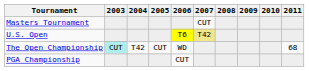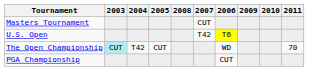 <table class="wikitable" style="font-size:95%;text-align:center;">
 <tr>
 <th>Tournament</th>
 <th>2003</th>
 <th>2004</th>
 <th>2005</th>
+<th>2008</th>
+<th>2007</th>
 <th>2006</th>
-<th>2007</th>
-<th>2008</th>
 <th>2009</th>
 <th>2010</th>
 <th>2011</th>
 </tr>
 <tr>
 <td align=left><a href='#'>Masters Tournament</a></td>
 <td style="background:#eeeeee;"></td>
 <td style="background:#eeeeee;"></td>
 <td style="background:#eeeeee;"></td>
 <td style="background:#eeeeee;"></td>
 <td>CUT</td>
 <td style="background:#eeeeee;"></td>
 <td style="background:#eeeeee;"></td>
 <td style="background:#eeeeee;"></td>
 <td style="background:#eeeeee;"></td>
 </tr>
 <tr>
 <td align=left><a href='#'>U.S. Open</a></td>
 <td style="background:#eeeeee;"></td>
 <td style="background:#eeeeee;"></td>
 <td style="background:#eeeeee;"></td>
+<td style="background:#eeeeee;"></td>
+<td>T42</td>
 <td style="background:yellow;">T6</td>
-<td style="background: khaki;">T42</td>
-<td style="background:#eeeeee;"></td>
 <td style="background:#eeeeee;"></td>
 <td style="background:#eeeeee;"></td>
 <td style="background:#eeeeee;"></td>
 </tr>
 <tr>
 <td align=left><a href='#'>The Open Championship</a></td>
 <td style="background: paleturquoise;">CUT</td>
 <td>T42</td>
 <td>CUT</td>
+<td style="background:#eeeeee;"></td>
+<td style="background:#eeeeee;"></td>
 <td>WD</td>
 <td style="background:#eeeeee;"></td>
 <td style="background:#eeeeee;"></td>
-<td style="background:#eeeeee;"></td>
-<td style="background:#eeeeee;"></td>
-<td>68</td>
+<td>70</td>
 </tr>
 <tr>
 <td align=left><a href='#'>PGA Championship</a></td>
+<td style="background:#eeeeee;"></td>
+<td style="background:#eeeeee;"></td>
 <td style="background:#eeeeee;"></td>
 <td style="background:#eeeeee;"></td>
 <td style="background:#eeeeee;"></td>
 <td>CUT</td>
 <td style="background:#eeeeee;"></td>
 <td style="background:#eeeeee;"></td>
 <td style="background:#eeeeee;"></td>
-<td style="background:#eeeeee;"></td>
-<td style="background:#eeeeee;"></td>
 </tr>
 </table>
